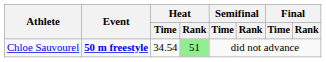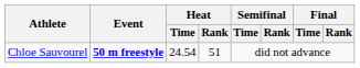 <table class=wikitable style="font-size:90%">
 <tr>
 <th rowspan=2>Athlete</th>
 <th rowspan=2>Event</th>
 <th colspan=2>Heat</th>
 <th colspan=2>Semifinal</th>
 <th colspan=2>Final</th>
 </tr>
 <tr style="font-size:95%">
 <th>Time</th>
 <th>Rank</th>
 <th>Time</th>
 <th>Rank</th>
 <th>Time</th>
 <th>Rank</th>
 </tr>
 <tr align=center>
 <td align=left><a href='#'>Chloe Sauvourel</a></td>
 <td align=left><strong><a href='#'>50 m freestyle</a></strong></td>
-<td>34.54</td>
-<td style="background: lightgreen;">51</td>
+<td>24.54</td>
+<td>51</td>
 <td colspan=4>did not advance</td>
 </tr>
 </table>
